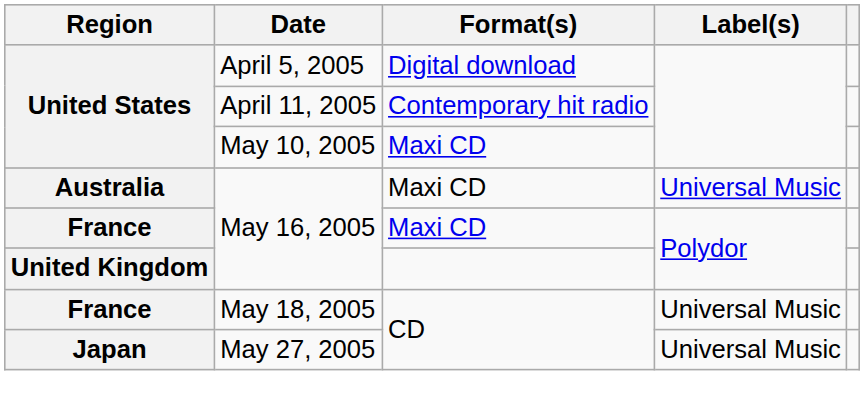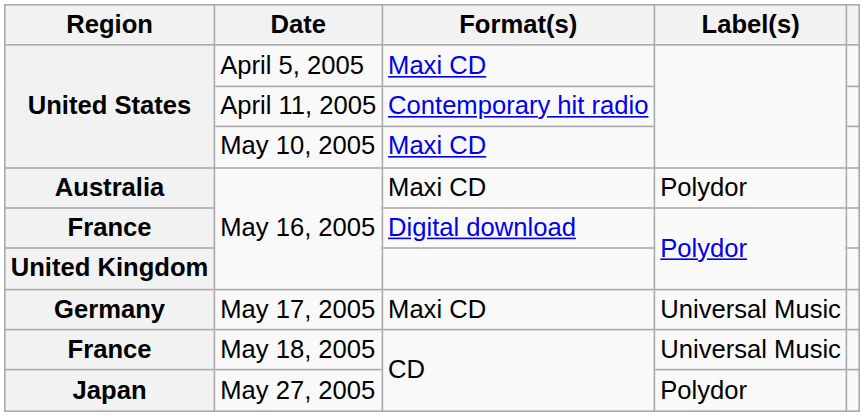 <table class="wikitable plainrowheaders">
 <tr>
 <th scope="col">Region</th>
 <th scope="col">Date</th>
 <th scope="col">Format(s)</th>
 <th scope="col">Label(s)</th>
 <th scope="col"></th>
 </tr>
 <tr>
 <th scope="row" rowspan="3">United States</th>
 <td>April 5, 2005</td>
-<td><a href='#'>Digital download</a></td>
+<td><a href='#'>Maxi CD</a></td>
 <td rowspan="3"></td>
 <td></td>
 </tr>
 <tr>
 <td>April 11, 2005</td>
 <td><a href='#'>Contemporary hit radio</a></td>
 <td></td>
 </tr>
 <tr>
 <td>May 10, 2005</td>
 <td><a href='#'>Maxi CD</a></td>
 <td></td>
 </tr>
 <tr>
 <th scope="row">Australia</th>
 <td rowspan="3">May 16, 2005</td>
 <td>Maxi CD</td>
-<td><a href='#'>Universal Music</a></td>
+<td>Polydor</td>
 <td></td>
 </tr>
 <tr>
 <th scope="row">France</th>
-<td><a href='#'>Maxi CD</a></td>
+<td><a href='#'>Digital download</a></td>
 <td rowspan="2"><a href='#'>Polydor</a></td>
 <td></td>
 </tr>
 <tr>
 <th scope="row">United Kingdom</th>
 <td></td>
+<td></td>
+</tr>
+<tr>
+<th scope="row">Germany</th>
+<td>May 17, 2005</td>
+<td>Maxi CD</td>
+<td>Universal Music</td>
 <td></td>
 </tr>
 <tr>
 <th scope="row">France</th>
 <td>May 18, 2005</td>
 <td rowspan="2">CD</td>
 <td>Universal Music</td>
 <td></td>
 </tr>
 <tr>
 <th scope="row">Japan</th>
 <td>May 27, 2005</td>
-<td>Universal Music</td>
+<td>Polydor</td>
 <td></td>
 </tr>
 </table>
